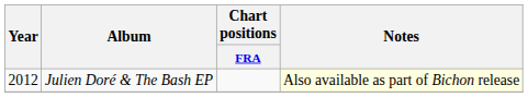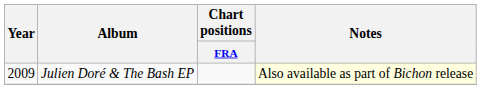 <table class="wikitable">
 <tr>
 <th rowspan="2">Year</th>
 <th rowspan="2">Album</th>
 <th colspan="1">Chart positions</th>
 <th rowspan="2">Notes</th>
 </tr>
 <tr>
 <th width="45"><small><a href='#'>FRA</a></small><br></th>
 </tr>
 <tr>
-<td>2012</td>
+<td>2009</td>
 <td><em>Julien Doré & The Bash EP</em></td>
 <td align="center"></td>
 <td align="center" style="background: lightyellow;">Also available as part of <em>Bichon</em> release</td>
 </tr>
 <tr>
 </tr>
 </table>
